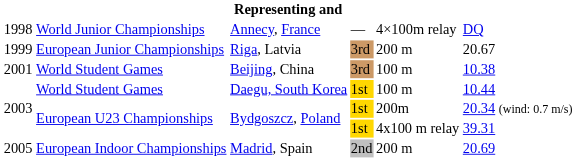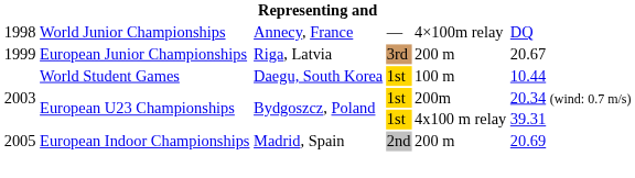 <table>
 <tr>
 <th colspan="6">Representing  and </th>
 </tr>
 <tr>
 <td>1998</td>
 <td><a href='#'>World Junior Championships</a></td>
 <td><a href='#'>Annecy</a>, <a href='#'>France</a></td>
 <td>—</td>
 <td>4×100m relay</td>
 <td><a href='#'>DQ</a></td>
 </tr>
 <tr>
 <td>1999</td>
 <td><a href='#'>European Junior Championships</a></td>
 <td><a href='#'>Riga</a>, Latvia</td>
 <td bgcolor="cc9966">3rd</td>
 <td>200 m</td>
 <td>20.67</td>
-</tr>
-<tr>
-<td>2001</td>
-<td><a href='#'>World Student Games</a></td>
-<td><a href='#'>Beijing</a>, China</td>
-<td bgcolor="cc9966">3rd</td>
-<td>100 m</td>
-<td><a href='#'>10.38</a></td>
 </tr>
 <tr>
 <td rowspan=3>2003</td>
 <td><a href='#'>World Student Games</a></td>
 <td><a href='#'>Daegu, South Korea</a></td>
 <td bgcolor="gold">1st</td>
 <td>100 m</td>
 <td><a href='#'>10.44</a></td>
 </tr>
 <tr>
 <td rowspan=2><a href='#'>European U23 Championships</a></td>
 <td rowspan=2><a href='#'>Bydgoszcz</a>, <a href='#'>Poland</a></td>
 <td bgcolor=gold>1st</td>
 <td>200m</td>
 <td><a href='#'>20.34</a> <small>(wind: 0.7 m/s)</small></td>
 </tr>
 <tr>
 <td bgcolor=gold>1st</td>
 <td>4x100 m relay</td>
 <td><a href='#'>39.31</a></td>
 </tr>
 <tr>
 <td>2005</td>
 <td><a href='#'>European Indoor Championships</a></td>
 <td><a href='#'>Madrid</a>, Spain</td>
 <td bgcolor="silver">2nd</td>
 <td>200 m</td>
 <td><a href='#'>20.69</a></td>
 </tr>
 </table>
